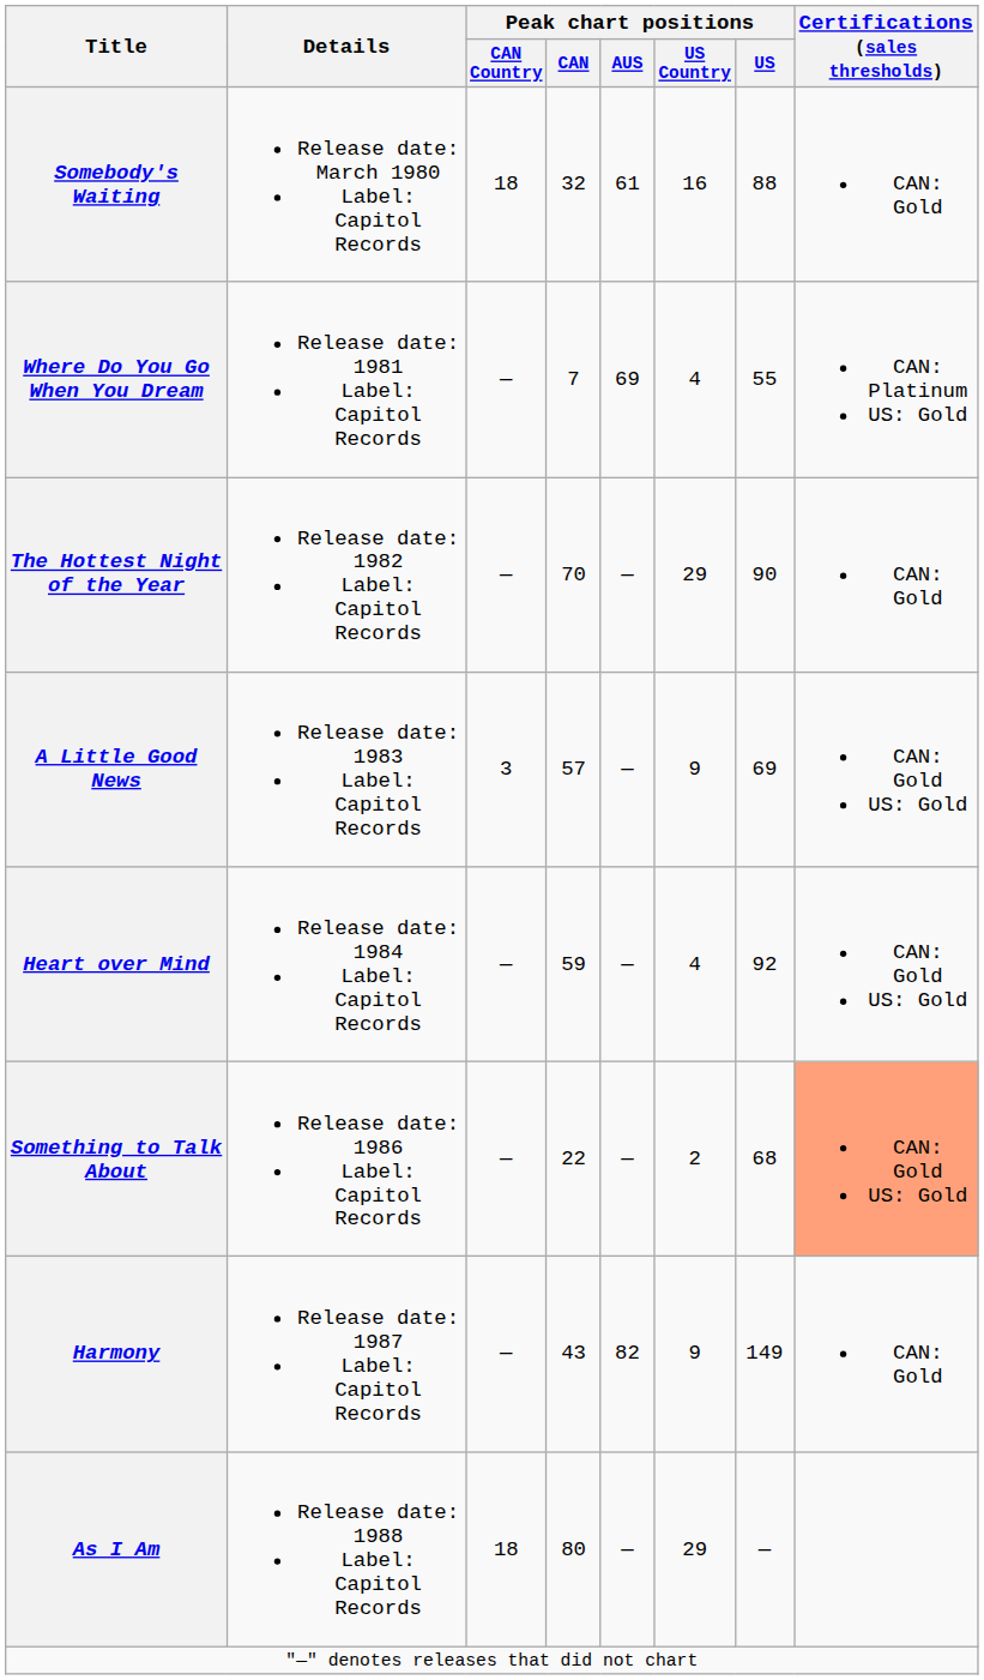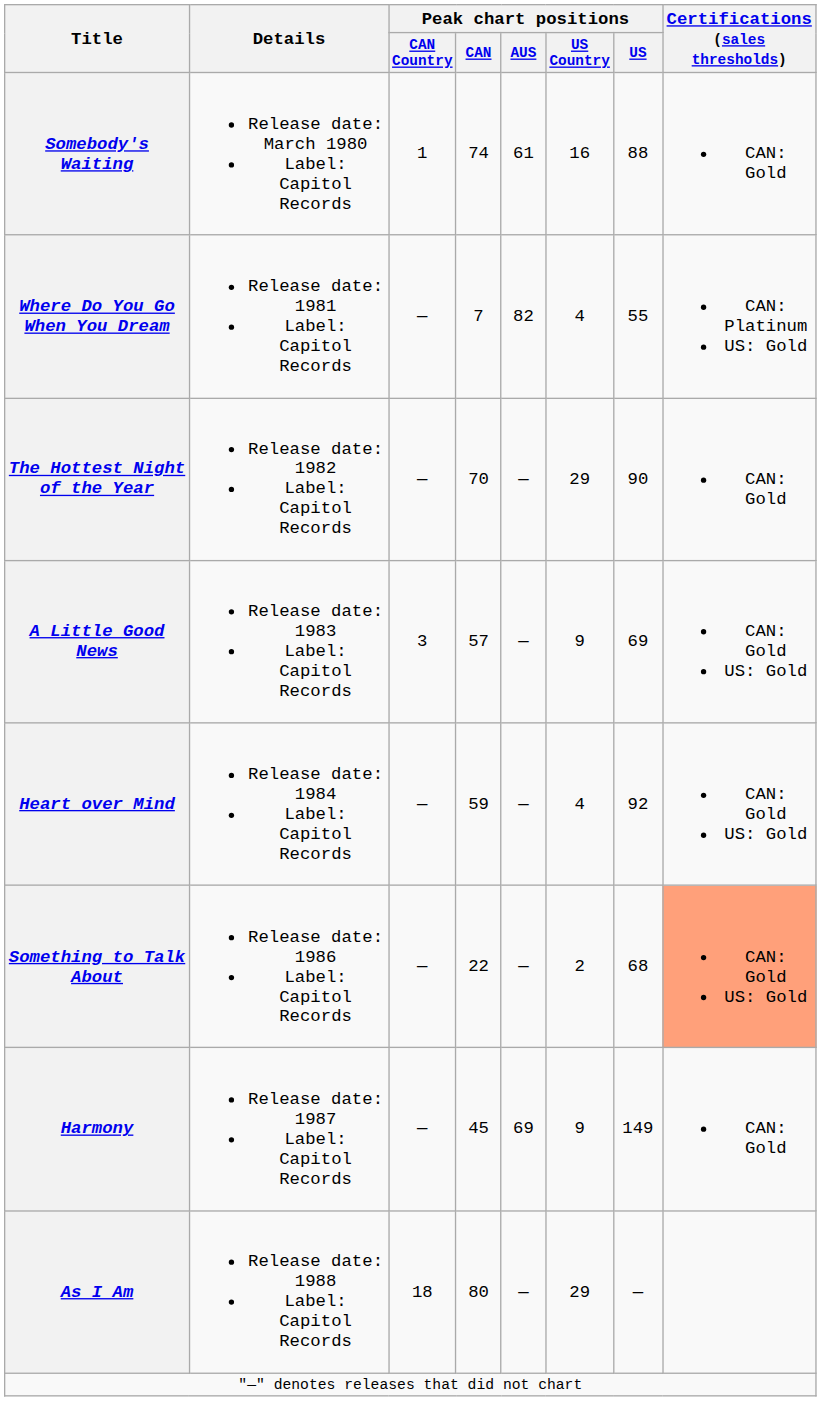 <table class="wikitable plainrowheaders" style="text-align:center;">
 <tr>
 <th rowspan="2" style="width:18em;">Title</th>
 <th rowspan="2" style="width:18em;">Details</th>
 <th colspan="5">Peak chart positions</th>
 <th rowspan="2"><a href='#'>Certifications</a><br><small>(<a href='#'>sales thresholds</a>)</small></th>
 </tr>
 <tr style="font-size:smaller;">
 <th width="45"><a href='#'>CAN Country</a></th>
 <th width="45"><a href='#'>CAN</a></th>
 <th width="45"><a href='#'>AUS</a><br></th>
 <th width="45"><a href='#'>US Country</a></th>
 <th width="45"><a href='#'>US</a></th>
 </tr>
 <tr>
 <th scope="row"><em><a href='#'>Somebody's Waiting</a></em></th>
 <td><br><ul><li>Release date: March 1980</li><li>Label: Capitol Records</li></ul></td>
-<td>18</td>
-<td>32</td>
+<td>1</td>
+<td>74</td>
 <td>61</td>
 <td>16</td>
 <td>88</td>
 <td><br><ul><li>CAN: Gold</li></ul></td>
 </tr>
 <tr>
 <th scope="row"><em><a href='#'>Where Do You Go When You Dream</a></em></th>
 <td><br><ul><li>Release date: 1981</li><li>Label: Capitol Records</li></ul></td>
 <td>—</td>
 <td>7</td>
-<td>69</td>
+<td>82</td>
 <td>4</td>
 <td>55</td>
 <td><br><ul><li>CAN: Platinum</li><li>US: Gold</li></ul></td>
 </tr>
 <tr>
 <th scope="row"><em><a href='#'>The Hottest Night of the Year</a></em></th>
 <td><br><ul><li>Release date: 1982</li><li>Label: Capitol Records</li></ul></td>
 <td>—</td>
 <td>70</td>
 <td>—</td>
 <td>29</td>
 <td>90</td>
 <td><br><ul><li>CAN: Gold</li></ul></td>
 </tr>
 <tr>
 <th scope="row"><em><a href='#'>A Little Good News</a></em></th>
 <td><br><ul><li>Release date: 1983</li><li>Label: Capitol Records</li></ul></td>
 <td>3</td>
 <td>57</td>
 <td>—</td>
 <td>9</td>
 <td>69</td>
 <td><br><ul><li>CAN: Gold</li><li>US: Gold</li></ul></td>
 </tr>
 <tr>
 <th scope="row"><em><a href='#'>Heart over Mind</a></em></th>
 <td><br><ul><li>Release date: 1984</li><li>Label: Capitol Records</li></ul></td>
 <td>—</td>
 <td>59</td>
 <td>—</td>
 <td>4</td>
 <td>92</td>
 <td><br><ul><li>CAN: Gold</li><li>US: Gold</li></ul></td>
 </tr>
 <tr>
 <th scope="row"><em><a href='#'>Something to Talk About</a></em></th>
 <td><br><ul><li>Release date: 1986</li><li>Label: Capitol Records</li></ul></td>
 <td>—</td>
 <td>22</td>
 <td>—</td>
 <td>2</td>
 <td>68</td>
 <td style="background: lightsalmon;"><br><ul><li>CAN: Gold</li><li>US: Gold</li></ul></td>
 </tr>
 <tr>
 <th scope="row"><em><a href='#'>Harmony</a></em></th>
 <td><br><ul><li>Release date: 1987</li><li>Label: Capitol Records</li></ul></td>
 <td>—</td>
-<td>43</td>
-<td>82</td>
+<td>45</td>
+<td>69</td>
 <td>9</td>
 <td>149</td>
 <td><br><ul><li>CAN: Gold</li></ul></td>
 </tr>
 <tr>
 <th scope="row"><em><a href='#'>As I Am</a></em></th>
 <td><br><ul><li>Release date: 1988</li><li>Label: Capitol Records</li></ul></td>
 <td>18</td>
 <td>80</td>
 <td>—</td>
 <td>29</td>
 <td>—</td>
 <td></td>
 </tr>
 <tr>
 <td colspan="8" style="font-size:85%">"—" denotes releases that did not chart</td>
 </tr>
 </table>
